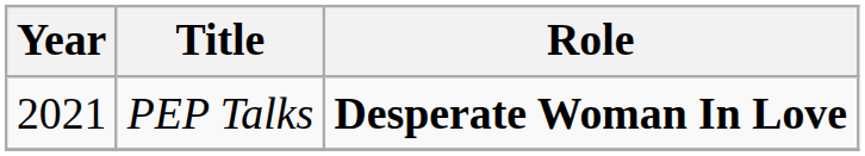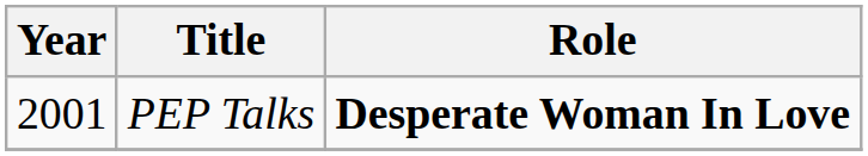 <table class="wikitable sortable">
 <tr>
 <th>Year</th>
 <th>Title</th>
 <th>Role</th>
 </tr>
 <tr>
-<td>2021</td>
+<td>2001</td>
 <td><em>PEP Talks</em></td>
 <td><strong>Desperate Woman In Love</strong></td>
 </tr>
 <tr>
 </tr>
 </table>
